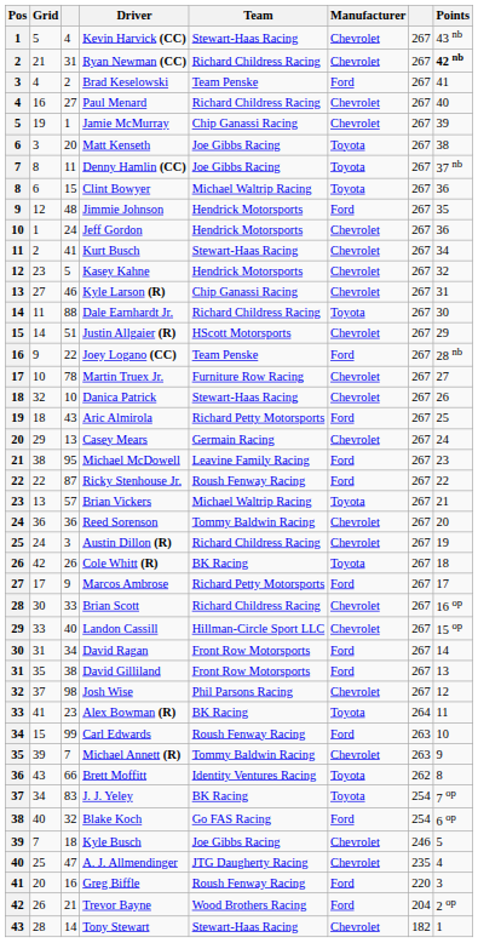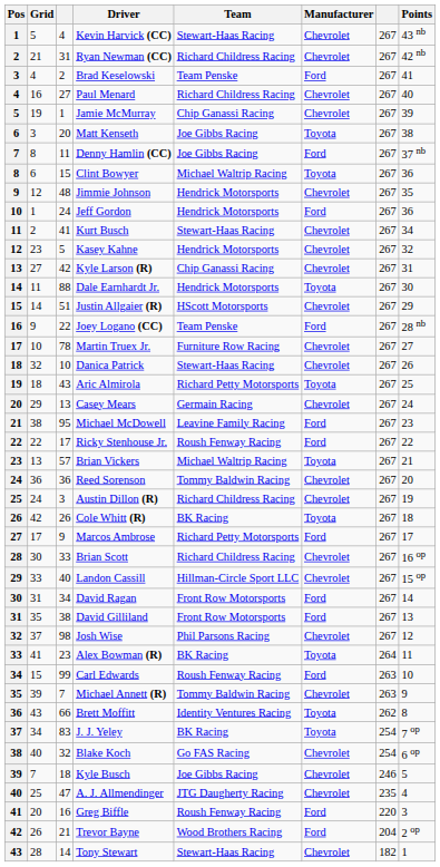 <table class="wikitable" style="font-size:95%">
 <tr>
 <th>Pos</th>
 <th>Grid</th>
 <th></th>
 <th>Driver</th>
 <th>Team</th>
 <th>Manufacturer</th>
 <th></th>
 <th>Points</th>
 </tr>
 <tr>
 <th>1</th>
 <td>5</td>
 <td>4</td>
 <td><a href='#'>Kevin Harvick</a> <strong>(CC)</strong></td>
 <td><a href='#'>Stewart-Haas Racing</a></td>
 <td><a href='#'>Chevrolet</a></td>
 <td>267</td>
 <td>43 <sup>nb</sup></td>
 </tr>
 <tr>
 <th>2</th>
 <td>21</td>
 <td>31</td>
 <td><a href='#'>Ryan Newman</a> <strong>(CC)</strong></td>
 <td><a href='#'>Richard Childress Racing</a></td>
 <td><a href='#'>Chevrolet</a></td>
 <td>267</td>
-<td><strong>42 <sup>nb</sup></strong></td>
+<td>42 <sup>nb</sup></td>
 </tr>
 <tr>
 <th>3</th>
 <td>4</td>
 <td>2</td>
 <td><a href='#'>Brad Keselowski</a></td>
 <td><a href='#'>Team Penske</a></td>
 <td><a href='#'>Ford</a></td>
 <td>267</td>
 <td>41</td>
 </tr>
 <tr>
 <th>4</th>
 <td>16</td>
 <td>27</td>
 <td><a href='#'>Paul Menard</a></td>
 <td><a href='#'>Richard Childress Racing</a></td>
 <td><a href='#'>Chevrolet</a></td>
 <td>267</td>
 <td>40</td>
 </tr>
 <tr>
 <th>5</th>
 <td>19</td>
 <td>1</td>
 <td><a href='#'>Jamie McMurray</a></td>
 <td><a href='#'>Chip Ganassi Racing</a></td>
 <td><a href='#'>Chevrolet</a></td>
 <td>267</td>
 <td>39</td>
 </tr>
 <tr>
 <th>6</th>
 <td>3</td>
 <td>20</td>
 <td><a href='#'>Matt Kenseth</a></td>
 <td><a href='#'>Joe Gibbs Racing</a></td>
 <td><a href='#'>Toyota</a></td>
 <td>267</td>
 <td>38</td>
 </tr>
 <tr>
 <th>7</th>
 <td>8</td>
 <td>11</td>
 <td><a href='#'>Denny Hamlin</a> <strong>(CC)</strong></td>
 <td><a href='#'>Joe Gibbs Racing</a></td>
-<td><a href='#'>Toyota</a></td>
+<td><a href='#'>Ford</a></td>
 <td>267</td>
 <td>37 <sup>nb</sup></td>
 </tr>
 <tr>
 <th>8</th>
 <td>6</td>
 <td>15</td>
 <td><a href='#'>Clint Bowyer</a></td>
 <td><a href='#'>Michael Waltrip Racing</a></td>
 <td><a href='#'>Toyota</a></td>
 <td>267</td>
 <td>36</td>
 </tr>
 <tr>
 <th>9</th>
 <td>12</td>
 <td>48</td>
 <td><a href='#'>Jimmie Johnson</a></td>
 <td><a href='#'>Hendrick Motorsports</a></td>
-<td><a href='#'>Ford</a></td>
+<td><a href='#'>Chevrolet</a></td>
 <td>267</td>
 <td>35</td>
 </tr>
 <tr>
 <th>10</th>
 <td>1</td>
 <td>24</td>
 <td><a href='#'>Jeff Gordon</a></td>
 <td><a href='#'>Hendrick Motorsports</a></td>
-<td><a href='#'>Chevrolet</a></td>
+<td><a href='#'>Ford</a></td>
 <td>267</td>
 <td>36</td>
 </tr>
 <tr>
 <th>11</th>
 <td>2</td>
 <td>41</td>
 <td><a href='#'>Kurt Busch</a></td>
 <td><a href='#'>Stewart-Haas Racing</a></td>
 <td><a href='#'>Chevrolet</a></td>
 <td>267</td>
 <td>34</td>
 </tr>
 <tr>
 <th>12</th>
 <td>23</td>
 <td>5</td>
 <td><a href='#'>Kasey Kahne</a></td>
 <td><a href='#'>Hendrick Motorsports</a></td>
 <td><a href='#'>Chevrolet</a></td>
 <td>267</td>
 <td>32</td>
 </tr>
 <tr>
 <th>13</th>
 <td>27</td>
-<td>46</td>
+<td>42</td>
 <td><a href='#'>Kyle Larson</a> <strong>(R)</strong></td>
 <td><a href='#'>Chip Ganassi Racing</a></td>
 <td><a href='#'>Chevrolet</a></td>
 <td>267</td>
 <td>31</td>
 </tr>
 <tr>
 <th>14</th>
 <td>11</td>
 <td>88</td>
 <td><a href='#'>Dale Earnhardt Jr.</a></td>
-<td><a href='#'>Richard Childress Racing</a></td>
+<td><a href='#'>Hendrick Motorsports</a></td>
 <td><a href='#'>Toyota</a></td>
 <td>267</td>
 <td>30</td>
 </tr>
 <tr>
 <th>15</th>
 <td>14</td>
 <td>51</td>
 <td><a href='#'>Justin Allgaier</a> <strong>(R)</strong></td>
 <td><a href='#'>HScott Motorsports</a></td>
 <td><a href='#'>Chevrolet</a></td>
 <td>267</td>
 <td>29</td>
 </tr>
 <tr>
 <th>16</th>
 <td>9</td>
 <td>22</td>
 <td><a href='#'>Joey Logano</a> <strong>(CC)</strong></td>
 <td><a href='#'>Team Penske</a></td>
 <td><a href='#'>Ford</a></td>
 <td>267</td>
 <td>28 <sup>nb</sup></td>
 </tr>
 <tr>
 <th>17</th>
 <td>10</td>
 <td>78</td>
 <td><a href='#'>Martin Truex Jr.</a></td>
 <td><a href='#'>Furniture Row Racing</a></td>
 <td><a href='#'>Chevrolet</a></td>
 <td>267</td>
 <td>27</td>
 </tr>
 <tr>
 <th>18</th>
 <td>32</td>
 <td>10</td>
 <td><a href='#'>Danica Patrick</a></td>
 <td><a href='#'>Stewart-Haas Racing</a></td>
 <td><a href='#'>Chevrolet</a></td>
 <td>267</td>
 <td>26</td>
 </tr>
 <tr>
 <th>19</th>
 <td>18</td>
 <td>43</td>
 <td><a href='#'>Aric Almirola</a></td>
 <td><a href='#'>Richard Petty Motorsports</a></td>
-<td><a href='#'>Ford</a></td>
+<td><a href='#'>Toyota</a></td>
 <td>267</td>
 <td>25</td>
 </tr>
 <tr>
 <th>20</th>
 <td>29</td>
 <td>13</td>
 <td><a href='#'>Casey Mears</a></td>
 <td><a href='#'>Germain Racing</a></td>
 <td><a href='#'>Chevrolet</a></td>
 <td>267</td>
 <td>24</td>
 </tr>
 <tr>
 <th>21</th>
 <td>38</td>
 <td>95</td>
 <td><a href='#'>Michael McDowell</a></td>
 <td><a href='#'>Leavine Family Racing</a></td>
 <td><a href='#'>Ford</a></td>
 <td>267</td>
 <td>23</td>
 </tr>
 <tr>
 <th>22</th>
 <td>22</td>
-<td>87</td>
+<td>17</td>
 <td><a href='#'>Ricky Stenhouse Jr.</a></td>
 <td><a href='#'>Roush Fenway Racing</a></td>
 <td><a href='#'>Ford</a></td>
 <td>267</td>
 <td>22</td>
 </tr>
 <tr>
 <th>23</th>
 <td>13</td>
 <td>57</td>
 <td><a href='#'>Brian Vickers</a></td>
 <td><a href='#'>Michael Waltrip Racing</a></td>
 <td><a href='#'>Toyota</a></td>
 <td>267</td>
 <td>21</td>
 </tr>
 <tr>
 <th>24</th>
 <td>36</td>
 <td>36</td>
 <td><a href='#'>Reed Sorenson</a></td>
 <td><a href='#'>Tommy Baldwin Racing</a></td>
 <td><a href='#'>Chevrolet</a></td>
 <td>267</td>
 <td>20</td>
 </tr>
 <tr>
 <th>25</th>
 <td>24</td>
 <td>3</td>
 <td><a href='#'>Austin Dillon</a> <strong>(R)</strong></td>
 <td><a href='#'>Richard Childress Racing</a></td>
 <td><a href='#'>Chevrolet</a></td>
 <td>267</td>
 <td>19</td>
 </tr>
 <tr>
 <th>26</th>
 <td>42</td>
 <td>26</td>
 <td><a href='#'>Cole Whitt</a> <strong>(R)</strong></td>
 <td><a href='#'>BK Racing</a></td>
 <td><a href='#'>Toyota</a></td>
 <td>267</td>
 <td>18</td>
 </tr>
 <tr>
 <th>27</th>
 <td>17</td>
 <td>9</td>
 <td><a href='#'>Marcos Ambrose</a></td>
 <td><a href='#'>Richard Petty Motorsports</a></td>
 <td><a href='#'>Ford</a></td>
 <td>267</td>
 <td>17</td>
 </tr>
 <tr>
 <th>28</th>
 <td>30</td>
 <td>33</td>
 <td><a href='#'>Brian Scott</a></td>
 <td><a href='#'>Richard Childress Racing</a></td>
 <td><a href='#'>Chevrolet</a></td>
 <td>267</td>
 <td>16 <sup>op</sup></td>
 </tr>
 <tr>
 <th>29</th>
 <td>33</td>
 <td>40</td>
 <td><a href='#'>Landon Cassill</a></td>
 <td><a href='#'>Hillman-Circle Sport LLC</a></td>
 <td><a href='#'>Chevrolet</a></td>
 <td>267</td>
 <td>15 <sup>op</sup></td>
 </tr>
 <tr>
 <th>30</th>
 <td>31</td>
 <td>34</td>
 <td><a href='#'>David Ragan</a></td>
 <td><a href='#'>Front Row Motorsports</a></td>
 <td><a href='#'>Ford</a></td>
 <td>267</td>
 <td>14</td>
 </tr>
 <tr>
 <th>31</th>
 <td>35</td>
 <td>38</td>
 <td><a href='#'>David Gilliland</a></td>
 <td><a href='#'>Front Row Motorsports</a></td>
 <td><a href='#'>Ford</a></td>
 <td>267</td>
 <td>13</td>
 </tr>
 <tr>
 <th>32</th>
 <td>37</td>
 <td>98</td>
 <td><a href='#'>Josh Wise</a></td>
 <td><a href='#'>Phil Parsons Racing</a></td>
 <td><a href='#'>Chevrolet</a></td>
 <td>267</td>
 <td>12</td>
 </tr>
 <tr>
 <th>33</th>
 <td>41</td>
 <td>23</td>
 <td><a href='#'>Alex Bowman</a> <strong>(R)</strong></td>
 <td><a href='#'>BK Racing</a></td>
 <td><a href='#'>Toyota</a></td>
 <td>264</td>
 <td>11</td>
 </tr>
 <tr>
 <th>34</th>
 <td>15</td>
 <td>99</td>
 <td><a href='#'>Carl Edwards</a></td>
 <td><a href='#'>Roush Fenway Racing</a></td>
 <td><a href='#'>Ford</a></td>
 <td>263</td>
 <td>10</td>
 </tr>
 <tr>
 <th>35</th>
 <td>39</td>
 <td>7</td>
 <td><a href='#'>Michael Annett</a> <strong>(R)</strong></td>
 <td><a href='#'>Tommy Baldwin Racing</a></td>
 <td><a href='#'>Chevrolet</a></td>
 <td>263</td>
 <td>9</td>
 </tr>
 <tr>
 <th>36</th>
 <td>43</td>
 <td>66</td>
 <td><a href='#'>Brett Moffitt</a></td>
 <td><a href='#'>Identity Ventures Racing</a></td>
 <td><a href='#'>Toyota</a></td>
 <td>262</td>
 <td>8</td>
 </tr>
 <tr>
 <th>37</th>
 <td>34</td>
 <td>83</td>
 <td><a href='#'>J. J. Yeley</a></td>
 <td><a href='#'>BK Racing</a></td>
 <td><a href='#'>Toyota</a></td>
 <td>254</td>
 <td>7 <sup>op</sup></td>
 </tr>
 <tr>
 <th>38</th>
 <td>40</td>
 <td>32</td>
 <td><a href='#'>Blake Koch</a></td>
 <td><a href='#'>Go FAS Racing</a></td>
-<td><a href='#'>Ford</a></td>
+<td><a href='#'>Chevrolet</a></td>
 <td>254</td>
 <td>6 <sup>op</sup></td>
 </tr>
 <tr>
 <th>39</th>
 <td>7</td>
 <td>18</td>
 <td><a href='#'>Kyle Busch</a></td>
 <td><a href='#'>Joe Gibbs Racing</a></td>
 <td><a href='#'>Chevrolet</a></td>
 <td>246</td>
 <td>5</td>
 </tr>
 <tr>
 <th>40</th>
 <td>25</td>
 <td>47</td>
 <td><a href='#'>A. J. Allmendinger</a></td>
 <td><a href='#'>JTG Daugherty Racing</a></td>
 <td><a href='#'>Chevrolet</a></td>
 <td>235</td>
 <td>4</td>
 </tr>
 <tr>
 <th>41</th>
 <td>20</td>
 <td>16</td>
 <td><a href='#'>Greg Biffle</a></td>
 <td><a href='#'>Roush Fenway Racing</a></td>
 <td><a href='#'>Ford</a></td>
 <td>220</td>
 <td>3</td>
 </tr>
 <tr>
 <th>42</th>
 <td>26</td>
 <td>21</td>
 <td><a href='#'>Trevor Bayne</a></td>
 <td><a href='#'>Wood Brothers Racing</a></td>
 <td><a href='#'>Ford</a></td>
 <td>204</td>
 <td>2 <sup>op</sup></td>
 </tr>
 <tr>
 <th>43</th>
 <td>28</td>
 <td>14</td>
 <td><a href='#'>Tony Stewart</a></td>
 <td><a href='#'>Stewart-Haas Racing</a></td>
 <td><a href='#'>Chevrolet</a></td>
 <td>182</td>
 <td>1</td>
 </tr>
 </table>
